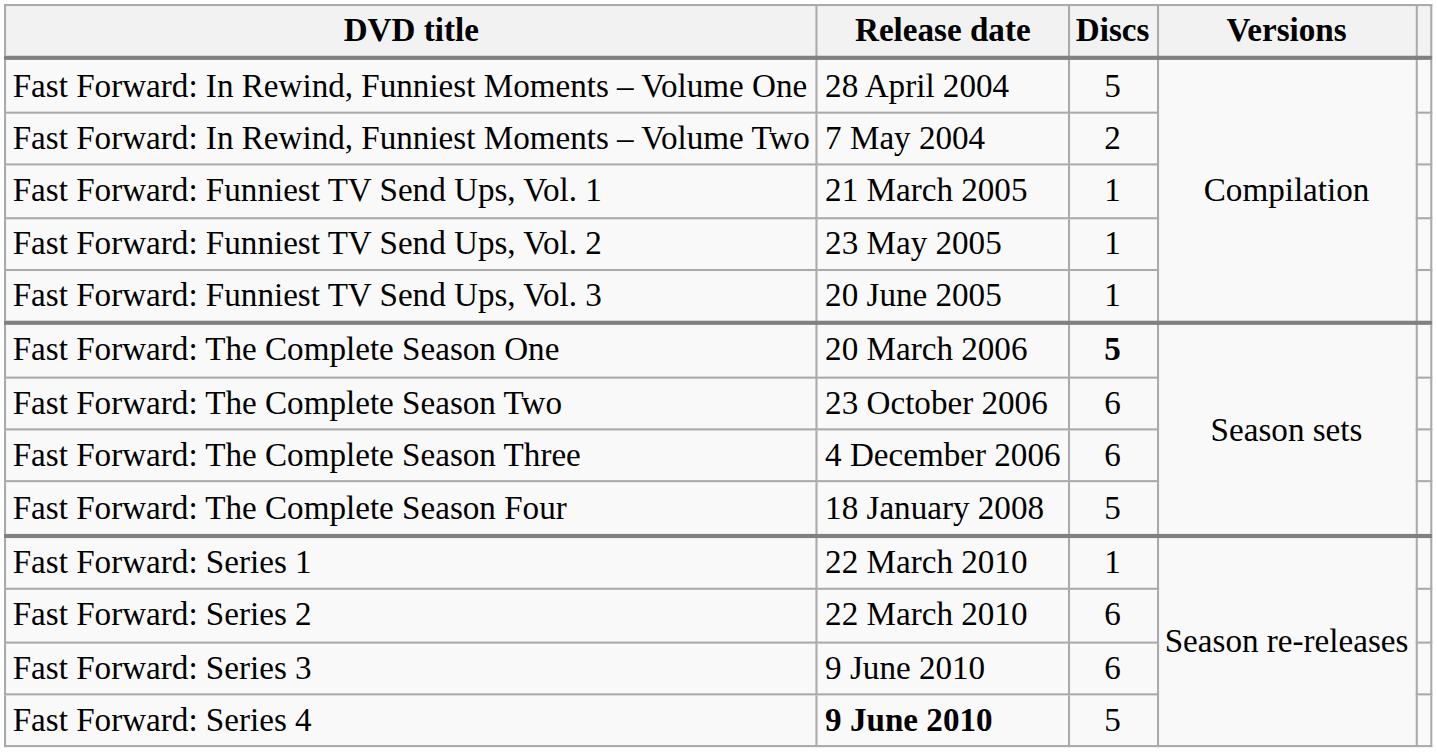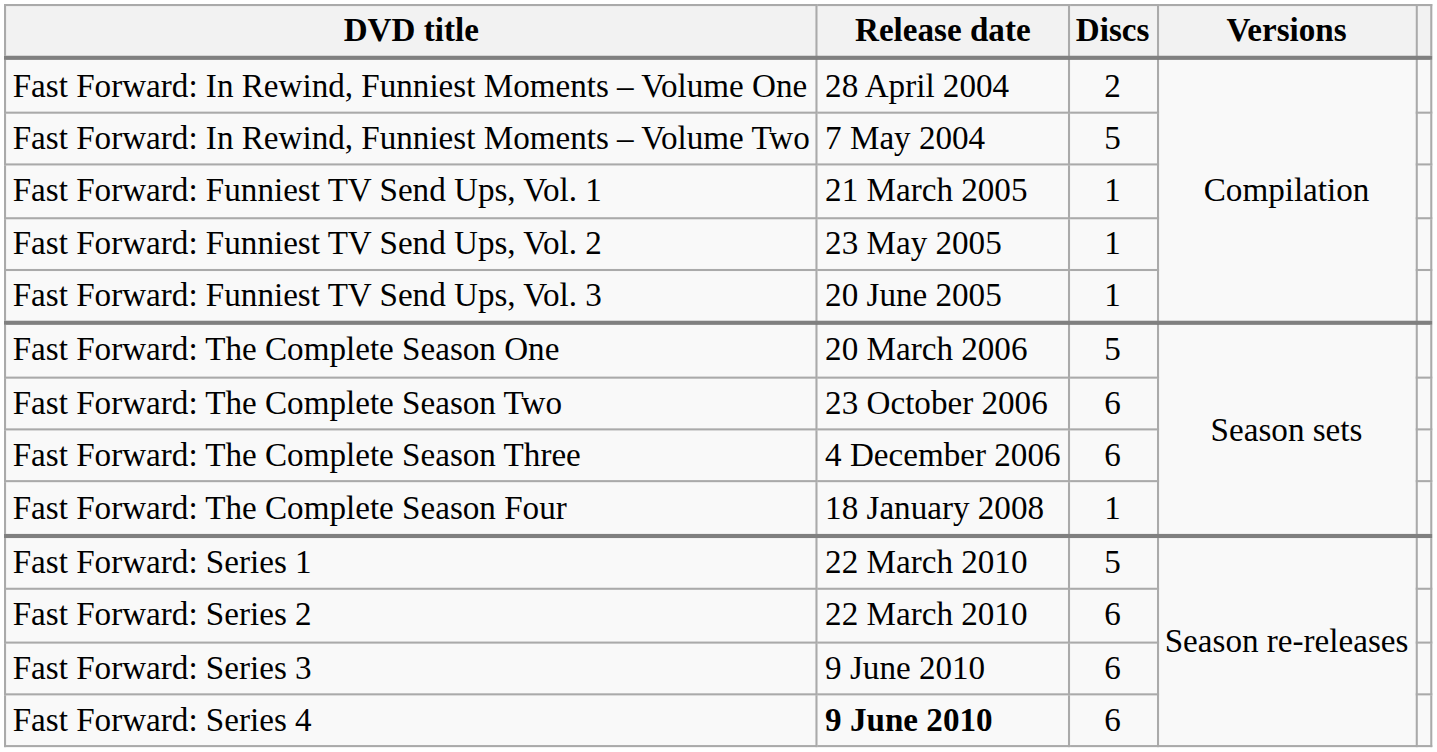 <table class="wikitable">
 <tr>
 <th>DVD title</th>
 <th>Release date</th>
 <th>Discs</th>
 <th>Versions</th>
 <th></th>
 </tr>
 <tr style="border-top:2px solid gray;">
 <td>Fast Forward: In Rewind, Funniest Moments – Volume One</td>
 <td>28 April 2004</td>
-<td align="center">5</td>
+<td align="center">2</td>
 <td align="center" rowspan="5">Compilation</td>
 <td align="center"></td>
 </tr>
 <tr>
 <td>Fast Forward: In Rewind, Funniest Moments – Volume Two</td>
 <td>7 May 2004</td>
-<td align="center">2</td>
+<td align="center">5</td>
 <td align="center"></td>
 </tr>
 <tr>
 <td>Fast Forward: Funniest TV Send Ups, Vol. 1</td>
 <td>21 March 2005</td>
 <td align="center">1</td>
 <td align="center"></td>
 </tr>
 <tr>
 <td>Fast Forward: Funniest TV Send Ups, Vol. 2</td>
 <td>23 May 2005</td>
 <td align="center">1</td>
 <td align="center"></td>
 </tr>
 <tr>
 <td>Fast Forward: Funniest TV Send Ups, Vol. 3</td>
 <td>20 June 2005</td>
 <td align="center">1</td>
 <td align="center"></td>
 </tr>
 <tr style="border-top:2px solid gray;">
 <td>Fast Forward: The Complete Season One</td>
 <td>20 March 2006</td>
-<td align="center"><strong>5</strong></td>
+<td align="center">5</td>
 <td align="center" rowspan="4">Season sets</td>
 <td align="center"></td>
 </tr>
 <tr>
 <td>Fast Forward: The Complete Season Two</td>
 <td>23 October 2006</td>
 <td align="center">6</td>
 <td align="center"></td>
 </tr>
 <tr>
 <td>Fast Forward: The Complete Season Three</td>
 <td>4 December 2006</td>
 <td align="center">6</td>
 <td align="center"></td>
 </tr>
 <tr>
 <td>Fast Forward: The Complete Season Four</td>
 <td>18 January 2008</td>
-<td align="center">5</td>
+<td align="center">1</td>
 <td align="center"></td>
 </tr>
 <tr style="border-top:2px solid gray;">
 <td>Fast Forward: Series 1</td>
 <td>22 March 2010</td>
-<td align="center">1</td>
+<td align="center">5</td>
 <td align="center" rowspan="4">Season re-releases</td>
 <td align="center"></td>
 </tr>
 <tr>
 <td>Fast Forward: Series 2</td>
 <td>22 March 2010</td>
 <td align="center">6</td>
 <td align="center"></td>
 </tr>
 <tr>
 <td>Fast Forward: Series 3</td>
 <td>9 June 2010</td>
 <td align="center">6</td>
 <td align="center"></td>
 </tr>
 <tr>
 <td>Fast Forward: Series 4</td>
 <td><strong>9 June 2010</strong></td>
-<td align="center">5</td>
+<td align="center">6</td>
 <td align="center"></td>
 </tr>
 </table>
